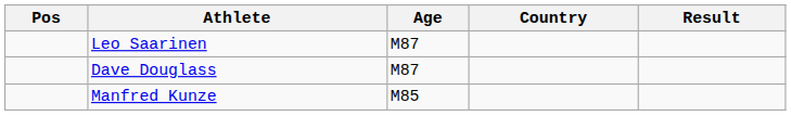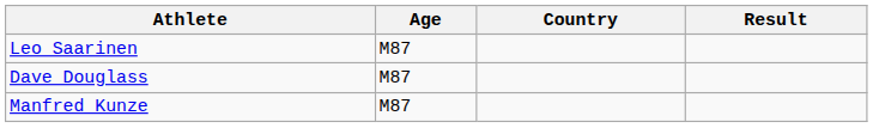 <table class="wikitable"  style="text-align:center; width:50%;">
 <tr>
-<th>Pos</th>
 <th>Athlete</th>
 <th>Age</th>
 <th>Country</th>
 <th>Result</th>
 </tr>
 <tr>
-<td align=center></td>
 <td align=left><a href='#'>Leo Saarinen</a></td>
 <td align=left>M87</td>
 <td align=left></td>
 <td></td>
 </tr>
 <tr>
-<td align=center></td>
 <td align=left><a href='#'>Dave Douglass</a></td>
 <td align=left>M87</td>
 <td align=left></td>
 <td></td>
 </tr>
 <tr>
-<td align=center></td>
 <td align=left><a href='#'>Manfred Kunze</a></td>
-<td align=left>M85</td>
+<td align=left>M87</td>
 <td align=left></td>
 <td></td>
 </tr>
 </table>
